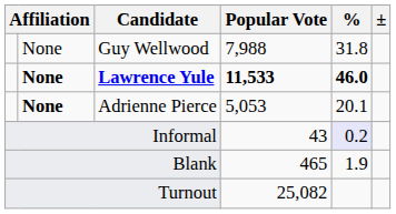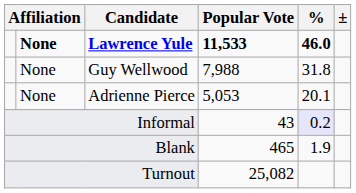 <table class="wikitable col4right col5right">
 <tr>
 <th colspan="2">Affiliation</th>
 <th>Candidate</th>
 <th>Popular Vote</th>
 <th>%</th>
 <th>±</th>
+</tr>
+<tr>
+<td></td>
+<td><strong>None</strong></td>
+<td><strong><a href='#'>Lawrence Yule</a></strong></td>
+<td><strong>11,533</strong></td>
+<td><strong>46.0</strong></td>
+<td></td>
 </tr>
 <tr>
 <td></td>
 <td>None</td>
 <td>Guy Wellwood</td>
 <td>7,988</td>
 <td>31.8</td>
 <td></td>
 </tr>
 <tr>
 <td></td>
-<td><strong>None</strong></td>
-<td><strong><a href='#'>Lawrence Yule</a></strong></td>
-<td><strong>11,533</strong></td>
-<td><strong>46.0</strong></td>
-<td></td>
-</tr>
-<tr>
-<td></td>
-<td><strong>None</strong></td>
+<td>None</td>
 <td>Adrienne Pierce</td>
 <td>5,053</td>
 <td>20.1</td>
 </tr>
 <tr>
 <td colspan="3" style="text-align:right;background-color:#eaecf0">Informal</td>
 <td style="text-align:right">43</td>
 <td style="background: lavender; text-align:right">0.2</td>
 <td></td>
 </tr>
 <tr>
 <td colspan="3" style="text-align:right;background-color:#eaecf0">Blank</td>
 <td style="text-align:right">465</td>
 <td style="text-align:right">1.9</td>
 <td></td>
 </tr>
 <tr>
 <td colspan="3" style="text-align:right;background-color:#eaecf0">Turnout</td>
 <td style="text-align:right">25,082</td>
 <td></td>
 <td></td>
 </tr>
 </table>
